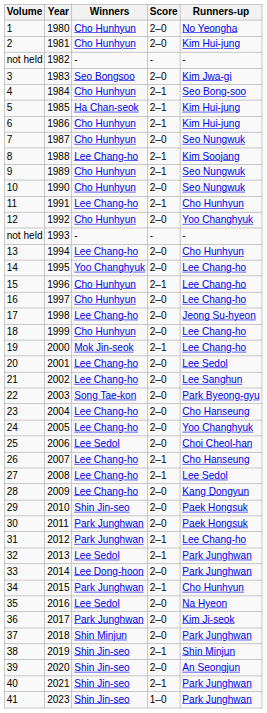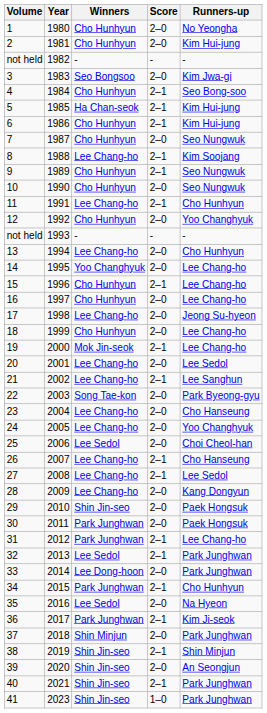 <table class="wikitable">
 <tr>
 <th>Volume</th>
 <th>Year</th>
 <th>Winners</th>
 <th>Score</th>
 <th>Runners-up</th>
 </tr>
 <tr>
 <td>1</td>
 <td>1980</td>
 <td><a href='#'>Cho Hunhyun</a></td>
 <td>2–0</td>
 <td><a href='#'>No Yeongha</a></td>
 </tr>
 <tr>
 <td>2</td>
 <td>1981</td>
 <td><a href='#'>Cho Hunhyun</a></td>
 <td>2–0</td>
 <td><a href='#'>Kim Hui-jung</a></td>
 </tr>
 <tr>
 <td>not held</td>
 <td>1982</td>
 <td>-</td>
 <td>-</td>
 <td>-</td>
 </tr>
 <tr>
 <td>3</td>
 <td>1983</td>
 <td><a href='#'>Seo Bongsoo</a></td>
 <td>2–0</td>
 <td><a href='#'>Kim Jwa-gi</a></td>
 </tr>
 <tr>
 <td>4</td>
 <td>1984</td>
 <td><a href='#'>Cho Hunhyun</a></td>
 <td>2–1</td>
 <td><a href='#'>Seo Bong-soo</a></td>
 </tr>
 <tr>
 <td>5</td>
 <td>1985</td>
 <td><a href='#'>Ha Chan-seok</a></td>
 <td>2–1</td>
 <td><a href='#'>Kim Hui-jung</a></td>
 </tr>
 <tr>
 <td>6</td>
 <td>1986</td>
 <td><a href='#'>Cho Hunhyun</a></td>
 <td>2–1</td>
 <td><a href='#'>Kim Hui-jung</a></td>
 </tr>
 <tr>
 <td>7</td>
 <td>1987</td>
 <td><a href='#'>Cho Hunhyun</a></td>
 <td>2–0</td>
 <td><a href='#'>Seo Nungwuk</a></td>
 </tr>
 <tr>
 <td>8</td>
 <td>1988</td>
 <td><a href='#'>Lee Chang-ho</a></td>
 <td>2–1</td>
 <td><a href='#'>Kim Soojang</a></td>
 </tr>
 <tr>
 <td>9</td>
 <td>1989</td>
 <td><a href='#'>Cho Hunhyun</a></td>
 <td>2–1</td>
 <td><a href='#'>Seo Nungwuk</a></td>
 </tr>
 <tr>
 <td>10</td>
 <td>1990</td>
 <td><a href='#'>Cho Hunhyun</a></td>
 <td>2–0</td>
 <td><a href='#'>Seo Nungwuk</a></td>
 </tr>
 <tr>
 <td>11</td>
 <td>1991</td>
 <td><a href='#'>Lee Chang-ho</a></td>
 <td>2–1</td>
 <td><a href='#'>Cho Hunhyun</a></td>
 </tr>
 <tr>
 <td>12</td>
 <td>1992</td>
 <td><a href='#'>Cho Hunhyun</a></td>
 <td>2–0</td>
 <td><a href='#'>Yoo Changhyuk</a></td>
 </tr>
 <tr>
 <td>not held</td>
 <td>1993</td>
 <td>-</td>
 <td>-</td>
 <td>-</td>
 </tr>
 <tr>
 <td>13</td>
 <td>1994</td>
 <td><a href='#'>Lee Chang-ho</a></td>
 <td>2–0</td>
 <td><a href='#'>Cho Hunhyun</a></td>
 </tr>
 <tr>
 <td>14</td>
 <td>1995</td>
 <td><a href='#'>Yoo Changhyuk</a></td>
 <td>2–0</td>
 <td><a href='#'>Lee Chang-ho</a></td>
 </tr>
 <tr>
 <td>15</td>
 <td>1996</td>
 <td><a href='#'>Cho Hunhyun</a></td>
 <td>2–1</td>
 <td><a href='#'>Lee Chang-ho</a></td>
 </tr>
 <tr>
 <td>16</td>
 <td>1997</td>
 <td><a href='#'>Cho Hunhyun</a></td>
 <td>2–0</td>
 <td><a href='#'>Lee Chang-ho</a></td>
 </tr>
 <tr>
 <td>17</td>
 <td>1998</td>
 <td><a href='#'>Lee Chang-ho</a></td>
 <td>2–0</td>
 <td><a href='#'>Jeong Su-hyeon</a></td>
 </tr>
 <tr>
 <td>18</td>
 <td>1999</td>
 <td><a href='#'>Cho Hunhyun</a></td>
 <td>2–0</td>
 <td><a href='#'>Lee Chang-ho</a></td>
 </tr>
 <tr>
 <td>19</td>
 <td>2000</td>
 <td><a href='#'>Mok Jin-seok</a></td>
 <td>2–1</td>
 <td><a href='#'>Lee Chang-ho</a></td>
 </tr>
 <tr>
 <td>20</td>
 <td>2001</td>
 <td><a href='#'>Lee Chang-ho</a></td>
 <td>2–0</td>
 <td><a href='#'>Lee Sedol</a></td>
 </tr>
 <tr>
 <td>21</td>
 <td>2002</td>
 <td><a href='#'>Lee Chang-ho</a></td>
-<td>2–0</td>
+<td>2–1</td>
 <td><a href='#'>Lee Sanghun</a></td>
 </tr>
 <tr>
 <td>22</td>
 <td>2003</td>
 <td><a href='#'>Song Tae-kon</a></td>
 <td>2–0</td>
 <td><a href='#'>Park Byeong-gyu</a></td>
 </tr>
 <tr>
 <td>23</td>
 <td>2004</td>
 <td><a href='#'>Lee Chang-ho</a></td>
 <td>2–0</td>
 <td><a href='#'>Cho Hanseung</a></td>
 </tr>
 <tr>
 <td>24</td>
 <td>2005</td>
 <td><a href='#'>Lee Chang-ho</a></td>
 <td>2–0</td>
 <td><a href='#'>Yoo Changhyuk</a></td>
 </tr>
 <tr>
 <td>25</td>
 <td>2006</td>
 <td><a href='#'>Lee Sedol</a></td>
 <td>2–0</td>
 <td><a href='#'>Choi Cheol-han</a></td>
 </tr>
 <tr>
 <td>26</td>
 <td>2007</td>
 <td><a href='#'>Lee Chang-ho</a></td>
 <td>2–1</td>
 <td><a href='#'>Cho Hanseung</a></td>
 </tr>
 <tr>
 <td>27</td>
 <td>2008</td>
 <td><a href='#'>Lee Chang-ho</a></td>
 <td>2–1</td>
 <td><a href='#'>Lee Sedol</a></td>
 </tr>
 <tr>
 <td>28</td>
 <td>2009</td>
 <td><a href='#'>Lee Chang-ho</a></td>
 <td>2–0</td>
 <td><a href='#'>Kang Dongyun</a></td>
 </tr>
 <tr>
 <td>29</td>
 <td>2010</td>
 <td><a href='#'>Shin Jin-seo</a></td>
 <td>2–0</td>
 <td><a href='#'>Paek Hongsuk</a></td>
 </tr>
 <tr>
 <td>30</td>
 <td>2011</td>
 <td><a href='#'>Park Junghwan</a></td>
 <td>2–0</td>
 <td><a href='#'>Paek Hongsuk</a></td>
 </tr>
 <tr>
 <td>31</td>
 <td>2012</td>
 <td><a href='#'>Park Junghwan</a></td>
 <td>2–1</td>
 <td><a href='#'>Lee Chang-ho</a></td>
 </tr>
 <tr>
 <td>32</td>
 <td>2013</td>
 <td><a href='#'>Lee Sedol</a></td>
 <td>2–1</td>
 <td><a href='#'>Park Junghwan</a></td>
 </tr>
 <tr>
 <td>33</td>
 <td>2014</td>
 <td><a href='#'>Lee Dong-hoon</a></td>
 <td>2–0</td>
 <td><a href='#'>Park Junghwan</a></td>
 </tr>
 <tr>
 <td>34</td>
 <td>2015</td>
 <td><a href='#'>Park Junghwan</a></td>
 <td>2–1</td>
 <td><a href='#'>Cho Hunhyun</a></td>
 </tr>
 <tr>
 <td>35</td>
 <td>2016</td>
 <td><a href='#'>Lee Sedol</a></td>
 <td>2–0</td>
 <td><a href='#'>Na Hyeon</a></td>
 </tr>
 <tr>
 <td>36</td>
 <td>2017</td>
 <td><a href='#'>Park Junghwan</a></td>
-<td>2–0</td>
+<td>2–1</td>
 <td><a href='#'>Kim Ji-seok</a></td>
 </tr>
 <tr>
 <td>37</td>
 <td>2018</td>
 <td><a href='#'>Shin Minjun</a></td>
 <td>2–0</td>
 <td><a href='#'>Park Junghwan</a></td>
 </tr>
 <tr>
 <td>38</td>
 <td>2019</td>
 <td><a href='#'>Shin Jin-seo</a></td>
 <td>2–1</td>
 <td><a href='#'>Shin Minjun</a></td>
 </tr>
 <tr>
 <td>39</td>
 <td>2020</td>
 <td><a href='#'>Shin Jin-seo</a></td>
 <td>2–0</td>
 <td><a href='#'>An Seongjun</a></td>
 </tr>
 <tr>
 <td>40</td>
 <td>2021</td>
 <td><a href='#'>Shin Jin-seo</a></td>
 <td>2–1</td>
 <td><a href='#'>Park Junghwan</a></td>
 </tr>
 <tr>
 <td>41</td>
 <td>2023</td>
 <td><a href='#'>Shin Jin-seo</a></td>
 <td>1–0</td>
 <td><a href='#'>Park Junghwan</a></td>
 </tr>
 </table>
